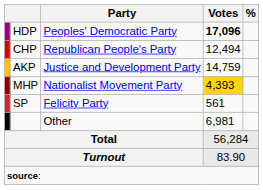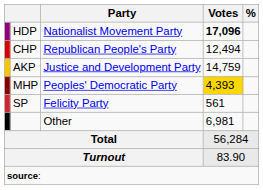 <table class="wikitable">
 <tr>
 <th colspan="2" align="center"></th>
 <th align="center">Party</th>
 <th align="center">Votes</th>
 <th align="center">%</th>
 </tr>
 <tr align="left">
 <td bgcolor="#91007B" width="1"></td>
 <td>HDP</td>
-<td><a href='#'>Peoples' Democratic Party</a></td>
+<td><a href='#'>Nationalist Movement Party</a></td>
 <td><strong>17,096</strong></td>
 <td><strong></strong></td>
 </tr>
 <tr align="left">
 <td bgcolor="#d50000" width="1"></td>
 <td>CHP</td>
 <td><a href='#'>Republican People's Party</a></td>
 <td>12,494</td>
 <td></td>
 </tr>
 <tr align="left">
 <td bgcolor="#FDC400" width="1"></td>
 <td>AKP</td>
 <td><a href='#'>Justice and Development Party</a></td>
 <td>14,759</td>
 <td></td>
 </tr>
 <tr align="left">
 <td bgcolor="#870000" width="1"></td>
 <td>MHP</td>
-<td><a href='#'>Nationalist Movement Party</a></td>
+<td><a href='#'>Peoples' Democratic Party</a></td>
 <td style="background: gold;">4,393</td>
 <td></td>
 </tr>
 <tr align="left">
 <td bgcolor="#D02433" width="1"></td>
 <td>SP</td>
 <td><a href='#'>Felicity Party</a></td>
 <td>561</td>
 <td></td>
 </tr>
 <tr align="left">
 <td bgcolor=" " width="1"></td>
 <td></td>
 <td>Other</td>
 <td>6,981</td>
 <td></td>
 </tr>
 <tr align="left" style="background-color:#E9E9E9">
 <th colspan="3" align="center"><strong>Total</strong></th>
 <td colspan="5" align="center">56,284</td>
 </tr>
 <tr align="left" style="background-color:#E9E9E9">
 <th colspan="3" align="center"><em>Turnout</em></th>
 <td colspan="5" align="center">83.90</td>
 </tr>
 <tr>
 <td colspan="9" align="left"><small><strong>source</strong>: </small></td>
 </tr>
 </table>
